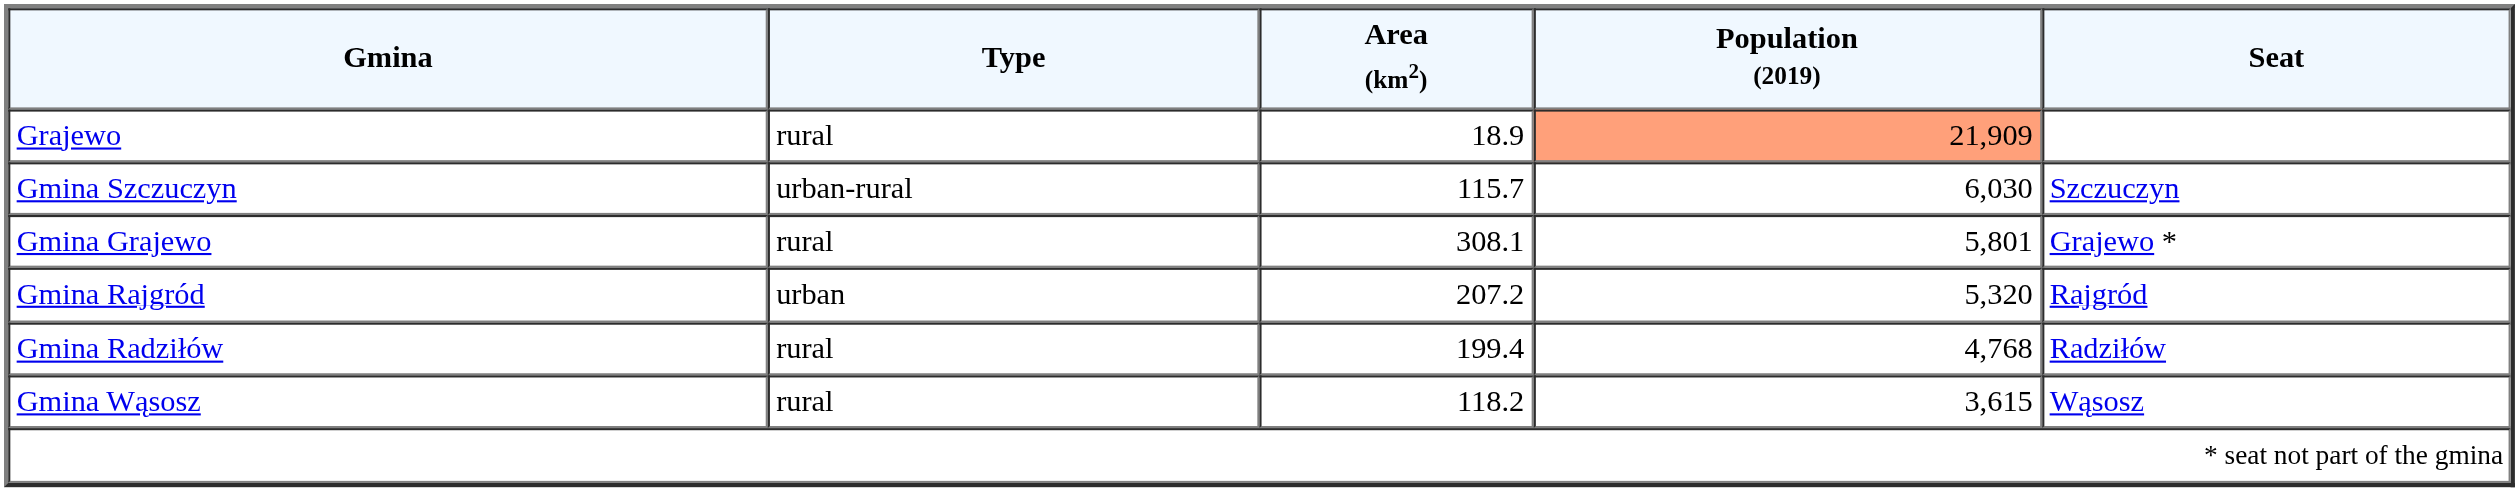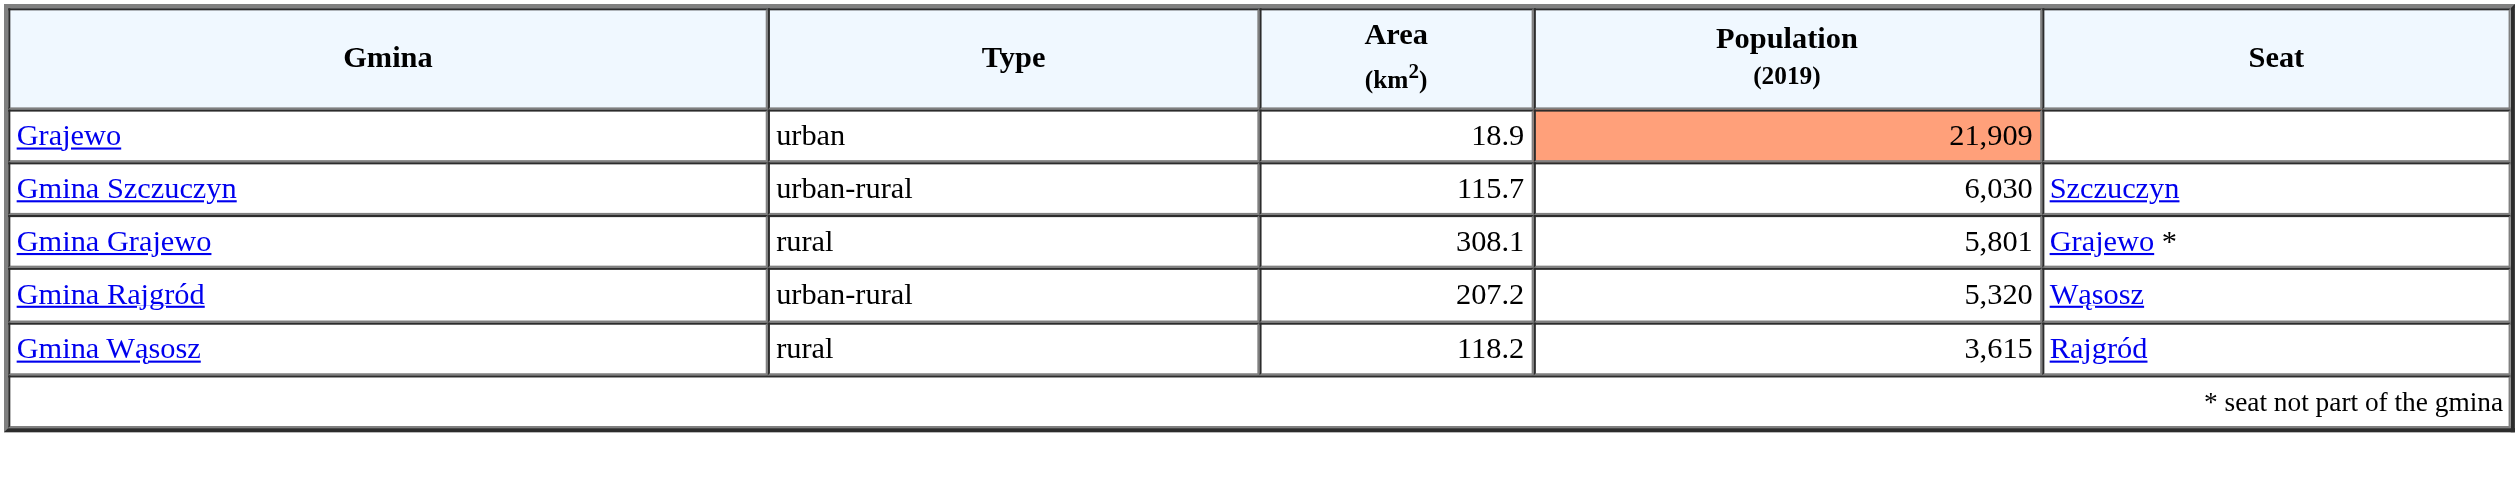 <table width="60%" border="2" cellpadding="3" cellspacing="0" style="font-size:90%;line-height:120%;">
 <tr bgcolor="F0F8FF">
 <td style="text-align:center;"><strong>Gmina</strong></td>
 <td style="text-align:center;"><strong>Type</strong></td>
 <td style="text-align:center;"><strong>Area<br><small>(km<sup>2</sup>)</small></strong></td>
 <td style="text-align:center;"><strong>Population<br><small>(2019)</small></strong></td>
 <td style="text-align:center;"><strong>Seat</strong></td>
 </tr>
 <tr>
 <td><a href='#'>Grajewo</a></td>
-<td>rural</td>
+<td>urban</td>
 <td style="text-align:right;">18.9</td>
 <td style="background: lightsalmon; text-align:right;">21,909</td>
 <td> </td>
 </tr>
 <tr>
 <td><a href='#'>Gmina Szczuczyn</a></td>
 <td>urban-rural</td>
 <td style="text-align:right;">115.7</td>
 <td style="text-align:right;">6,030</td>
 <td><a href='#'>Szczuczyn</a></td>
 </tr>
 <tr>
 <td><a href='#'>Gmina Grajewo</a></td>
 <td>rural</td>
 <td style="text-align:right;">308.1</td>
 <td style="text-align:right;">5,801</td>
 <td><a href='#'>Grajewo</a> *</td>
 </tr>
 <tr>
 <td><a href='#'>Gmina Rajgród</a></td>
-<td>urban</td>
+<td>urban-rural</td>
 <td style="text-align:right;">207.2</td>
 <td style="text-align:right;">5,320</td>
-<td><a href='#'>Rajgród</a></td>
-</tr>
-<tr>
-<td><a href='#'>Gmina Radziłów</a></td>
-<td>rural</td>
-<td style="text-align:right;">199.4</td>
-<td style="text-align:right;">4,768</td>
-<td><a href='#'>Radziłów</a></td>
+<td><a href='#'>Wąsosz</a></td>
 </tr>
 <tr>
 <td><a href='#'>Gmina Wąsosz</a></td>
 <td>rural</td>
 <td style="text-align:right;">118.2</td>
 <td style="text-align:right;">3,615</td>
-<td><a href='#'>Wąsosz</a></td>
+<td><a href='#'>Rajgród</a></td>
 </tr>
 <tr>
 <td colspan=5 style="text-align:right;font-size:90%">* seat not part of the gmina</td>
 </tr>
 <tr>
 </tr>
 </table>
